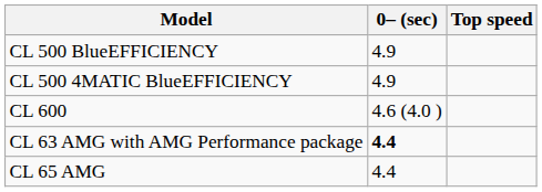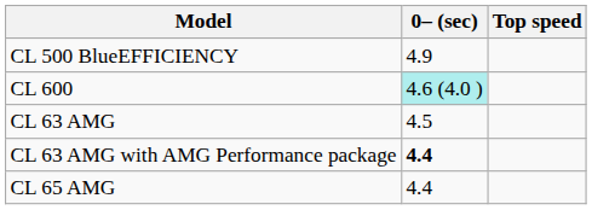 <table class="wikitable">
 <tr>
 <th>Model</th>
 <th>0– (sec)</th>
 <th>Top speed</th>
 </tr>
 <tr>
 <td>CL 500 BlueEFFICIENCY</td>
 <td>4.9</td>
 <td></td>
 </tr>
 <tr>
-<td>CL 500 4MATIC BlueEFFICIENCY</td>
-<td>4.9</td>
+<td>CL 600</td>
+<td style="background: paleturquoise;">4.6 (4.0 )</td>
 <td></td>
 </tr>
 <tr>
-<td>CL 600</td>
-<td>4.6 (4.0 )</td>
+<td>CL 63 AMG</td>
+<td>4.5</td>
 <td></td>
 </tr>
 <tr>
 <td>CL 63 AMG with AMG Performance package</td>
 <td><strong>4.4</strong></td>
 <td></td>
 </tr>
 <tr>
 <td>CL 65 AMG</td>
 <td>4.4</td>
 <td></td>
 </tr>
 </table>
